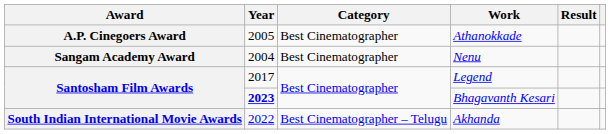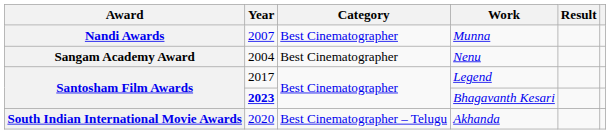 <table class="wikitable plainrowheaders sortable">
 <tr>
 <th scope="col">Award</th>
 <th scope="col">Year</th>
 <th scope="col">Category</th>
 <th scope="col">Work</th>
 <th scope="col">Result</th>
 <th scope="col" class="unsortable"></th>
 </tr>
 <tr>
-<th scope="row">A.P. Cinegoers Award</th>
-<td>2005</td>
-<td>Best Cinematographer</td>
-<td><em><a href='#'>Athanokkade</a></em></td>
+<th scope="row"><a href='#'>Nandi Awards</a></th>
+<td><a href='#'>2007</a></td>
+<td><a href='#'>Best Cinematographer</a></td>
+<td><a href='#'><em>Munna</em></a></td>
 <td></td>
 <td></td>
 </tr>
 <tr>
 <th scope="row">Sangam Academy Award</th>
 <td>2004</td>
 <td>Best Cinematographer</td>
 <td><em><a href='#'>Nenu</a></em></td>
 <td></td>
 <td></td>
 </tr>
 <tr>
 <th scope="row" rowspan="2"><a href='#'>Santosham Film Awards</a></th>
 <td>2017</td>
 <td rowspan="2"><a href='#'>Best Cinematographer</a></td>
 <td><a href='#'><em>Legend</em></a></td>
 <td></td>
 <td></td>
 </tr>
 <tr>
 <td><strong><a href='#'>2023</a></strong></td>
 <td><em><a href='#'>Bhagavanth Kesari</a></em></td>
 <td></td>
 <td></td>
 </tr>
 <tr>
 <th scope="row"><a href='#'>South Indian International Movie Awards</a></th>
-<td><a href='#'>2022</a></td>
+<td><a href='#'>2020</a></td>
 <td><a href='#'>Best Cinematographer – Telugu</a></td>
 <td><em><a href='#'>Akhanda</a></em></td>
 <td></td>
 <td></td>
 </tr>
 </table>
